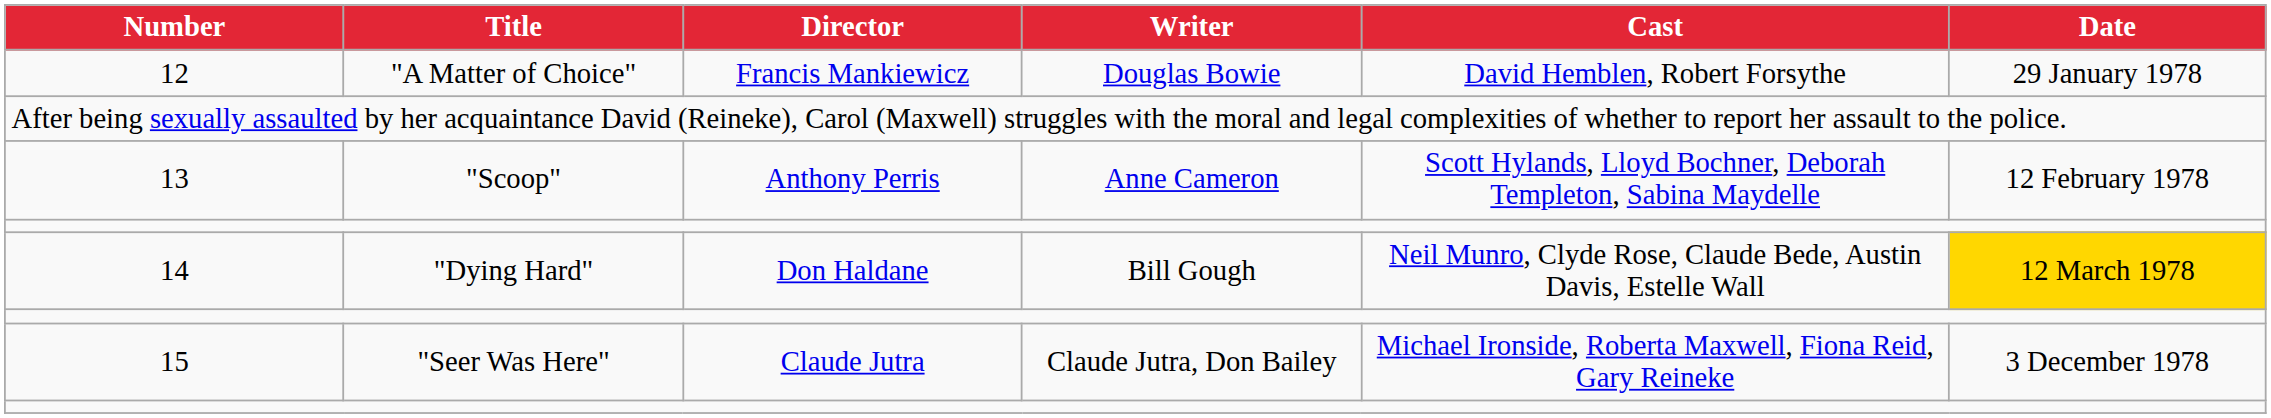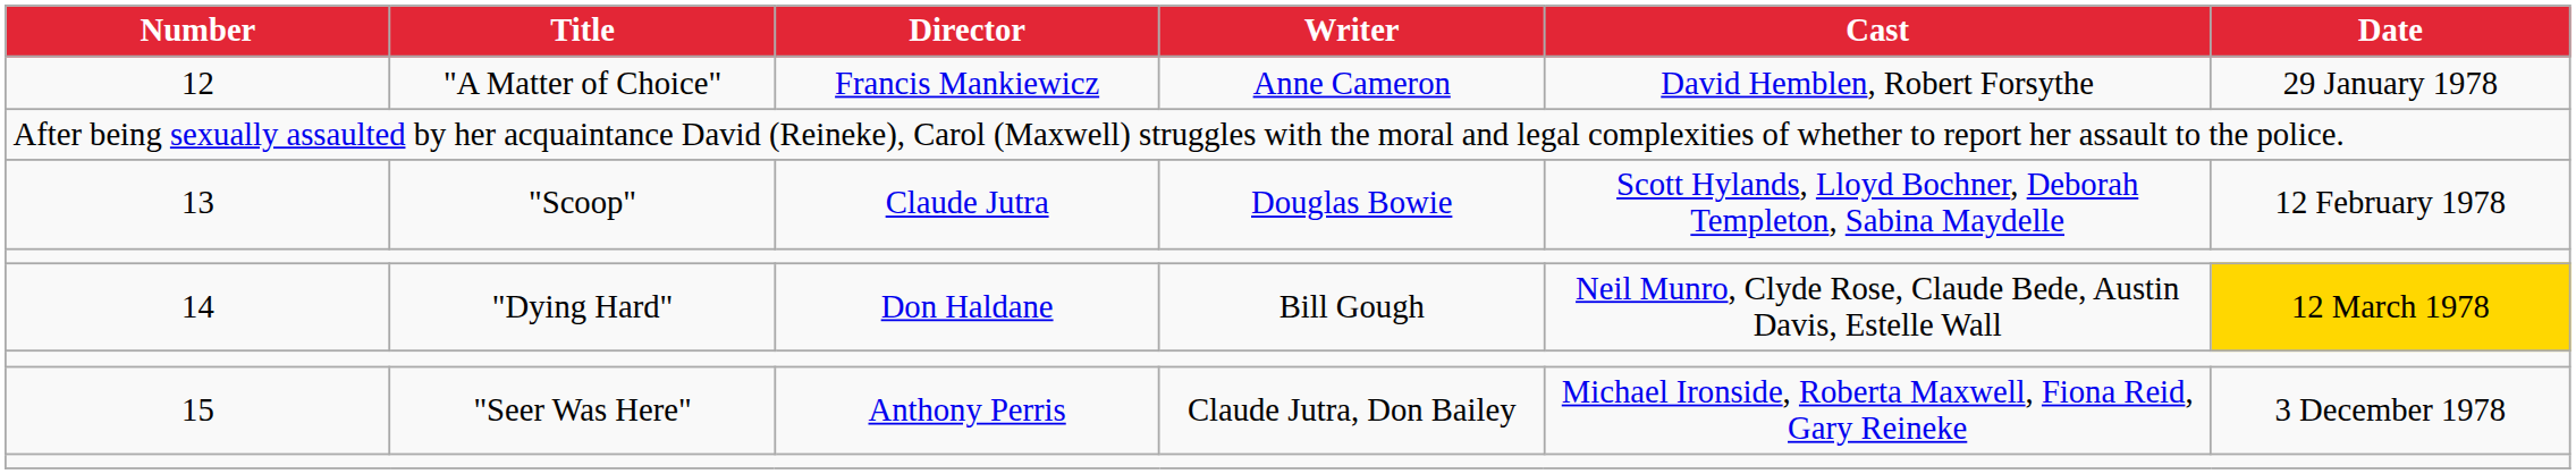 <table class="wikitable sortable" style="text-align:center" width=100%>
 <tr>
 <th style="background-color: #e32636; color: white; width:15%;">Number</th>
 <th style="background-color: #e32636; color: white; width:15%;">Title</th>
 <th style="background-color: #e32636; color: white; width:15%;">Director</th>
 <th style="background-color: #e32636; color: white; width:15%;">Writer</th>
 <th style="background-color: #e32636; color: white; width:26%;">Cast</th>
 <th style="background-color: #e32636; color: white; width:26%;">Date</th>
 </tr>
 <tr>
 <td>12</td>
 <td>"A Matter of Choice"</td>
 <td><a href='#'>Francis Mankiewicz</a></td>
-<td><a href='#'>Douglas Bowie</a></td>
+<td><a href='#'>Anne Cameron</a></td>
 <td><a href='#'>David Hemblen</a>, Robert Forsythe</td>
 <td>29 January 1978</td>
 </tr>
 <tr>
 <td align=left colspan=6>After being <a href='#'>sexually assaulted</a> by her acquaintance David (Reineke), Carol (Maxwell) struggles with the moral and legal complexities of whether to report her assault to the police.</td>
 </tr>
 <tr>
 <td>13</td>
 <td>"Scoop"</td>
-<td><a href='#'>Anthony Perris</a></td>
-<td><a href='#'>Anne Cameron</a></td>
+<td><a href='#'>Claude Jutra</a></td>
+<td><a href='#'>Douglas Bowie</a></td>
 <td><a href='#'>Scott Hylands</a>, <a href='#'>Lloyd Bochner</a>, <a href='#'>Deborah Templeton</a>, <a href='#'>Sabina Maydelle</a></td>
 <td>12 February 1978</td>
 </tr>
 <tr>
 <td align=left colspan=6></td>
 </tr>
 <tr>
 <td>14</td>
 <td>"Dying Hard"</td>
 <td><a href='#'>Don Haldane</a></td>
 <td>Bill Gough</td>
 <td><a href='#'>Neil Munro</a>, Clyde Rose, Claude Bede, Austin Davis, Estelle Wall</td>
 <td style="background: gold;">12 March 1978</td>
 </tr>
 <tr>
 <td align=left colspan=6></td>
 </tr>
 <tr>
 <td>15</td>
 <td>"Seer Was Here"</td>
-<td><a href='#'>Claude Jutra</a></td>
+<td><a href='#'>Anthony Perris</a></td>
 <td>Claude Jutra, Don Bailey</td>
 <td><a href='#'>Michael Ironside</a>, <a href='#'>Roberta Maxwell</a>, <a href='#'>Fiona Reid</a>, <a href='#'>Gary Reineke</a></td>
 <td>3 December 1978</td>
 </tr>
 <tr>
 <td align=left colspan=6></td>
 </tr>
 </table>
